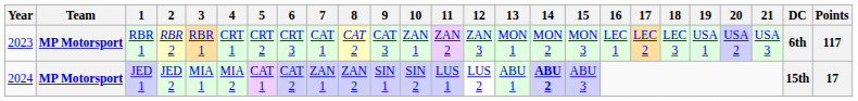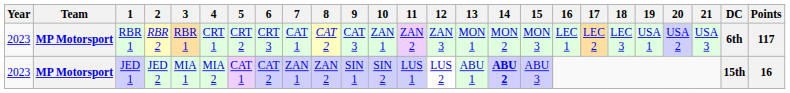 <table class="wikitable" style="text-align:center; font-size:85%">
 <tr>
 <th scope="col">Year</th>
 <th scope="col">Team</th>
 <th scope="col">1</th>
 <th scope="col">2</th>
 <th scope="col">3</th>
 <th scope="col">4</th>
 <th scope="col">5</th>
 <th scope="col">6</th>
 <th scope="col">7</th>
 <th scope="col">8</th>
 <th scope="col">9</th>
 <th scope="col">10</th>
 <th scope="col">11</th>
 <th scope="col">12</th>
 <th scope="col">13</th>
 <th scope="col">14</th>
 <th scope="col">15</th>
 <th scope="col">16</th>
 <th scope="col">17</th>
 <th scope="col">18</th>
 <th scope="col">19</th>
 <th scope="col">20</th>
 <th scope="col">21</th>
 <th scope="col">DC</th>
 <th scope="col">Points</th>
 </tr>
 <tr>
 <td scope="row"><a href='#'>2023</a></td>
 <th nowrap><a href='#'>MP Motorsport</a></th>
 <td style="background:#DFFFDF;"><a href='#'>RBR<br>1</a><br></td>
 <td style="background:#FFFFBF;"><em><a href='#'>RBR<br>2</a></em><br></td>
 <td style="background:#FFDF9F;"><a href='#'>RBR<br>1</a><br></td>
 <td style="background:#DFFFDF;"><a href='#'>CRT<br>1</a><br></td>
 <td style="background:#DFFFDF;"><a href='#'>CRT<br>2</a><br></td>
 <td style="background:#DFFFDF;"><a href='#'>CRT<br>3</a><br></td>
 <td style="background:#DFFFDF;"><a href='#'>CAT<br>1</a><br></td>
 <td style="background:#FFFFBF;"><em><a href='#'>CAT<br>2</a></em><br></td>
 <td style="background:#DFFFDF;"><a href='#'>CAT<br>3</a><br></td>
 <td style="background:#DFFFDF;"><a href='#'>ZAN<br>1</a><br></td>
 <td style="background:#EFCFFF;"><a href='#'>ZAN<br>2</a><br></td>
 <td style="background:#DFFFDF;"><a href='#'>ZAN<br>3</a><br></td>
 <td style="background:#DFFFDF;"><a href='#'>MON<br>1</a><br></td>
 <td style="background:#DFFFDF;"><a href='#'>MON<br>2</a><br></td>
 <td style="background:#DFFFDF;"><a href='#'>MON<br>3</a><br></td>
 <td style="background:#DFFFDF;"><a href='#'>LEC<br>1</a><br></td>
 <td style="background:#FFDF9F;"><a href='#'>LEC<br>2</a><br></td>
 <td style="background:#DFFFDF;"><a href='#'>LEC<br>3</a><br></td>
 <td style="background:#DFFFDF;"><a href='#'>USA<br>1</a><br></td>
 <td style="background:#CFCFFF;"><a href='#'>USA<br>2</a><br></td>
 <td style="background:#DFFFDF;"><a href='#'>USA<br>3</a><br></td>
 <th>6th</th>
 <th>117</th>
 </tr>
 <tr>
-<td scope="row"><a href='#'>2024</a></td>
+<td scope="row"><a href='#'>2023</a></td>
 <th nowrap><a href='#'>MP Motorsport</a></th>
 <td style="background:#CFCFFF;"><a href='#'>JED<br>1</a><br></td>
 <td style="background:#DFFFDF;"><a href='#'>JED<br>2</a><br></td>
 <td style="background:#DFFFDF;"><a href='#'>MIA<br>1</a><br></td>
 <td style="background:#DFFFDF;"><a href='#'>MIA<br>2</a><br></td>
 <td style="background:#EFCFFF;"><a href='#'>CAT<br>1</a><br></td>
 <td style="background:#CFCFFF;"><a href='#'>CAT<br>2</a><br></td>
 <td style="background:#CFCFFF;"><a href='#'>ZAN<br>1</a><br></td>
 <td style="background:#CFCFFF;"><a href='#'>ZAN<br>2</a><br></td>
 <td style="background:#CFCFFF;"><a href='#'>SIN<br>1</a><br></td>
 <td style="background:#CFCFFF;"><a href='#'>SIN<br>2</a><br></td>
 <td style="background:#CFCFFF;"><a href='#'>LUS<br>1</a><br></td>
 <td style="background:#FFFFFF;"><a href='#'>LUS<br>2</a><br></td>
 <td style="background:#DFFFDF;"><a href='#'>ABU<br>1</a><br></td>
 <td style="background:#CFCFFF;"><strong><a href='#'>ABU<br>2</a><br></strong></td>
 <td style="background:#CFCFFF;"><a href='#'>ABU<br>3</a><br></td>
 <td colspan=6></td>
 <th>15th</th>
-<th>17</th>
+<th>16</th>
 </tr>
 </table>
